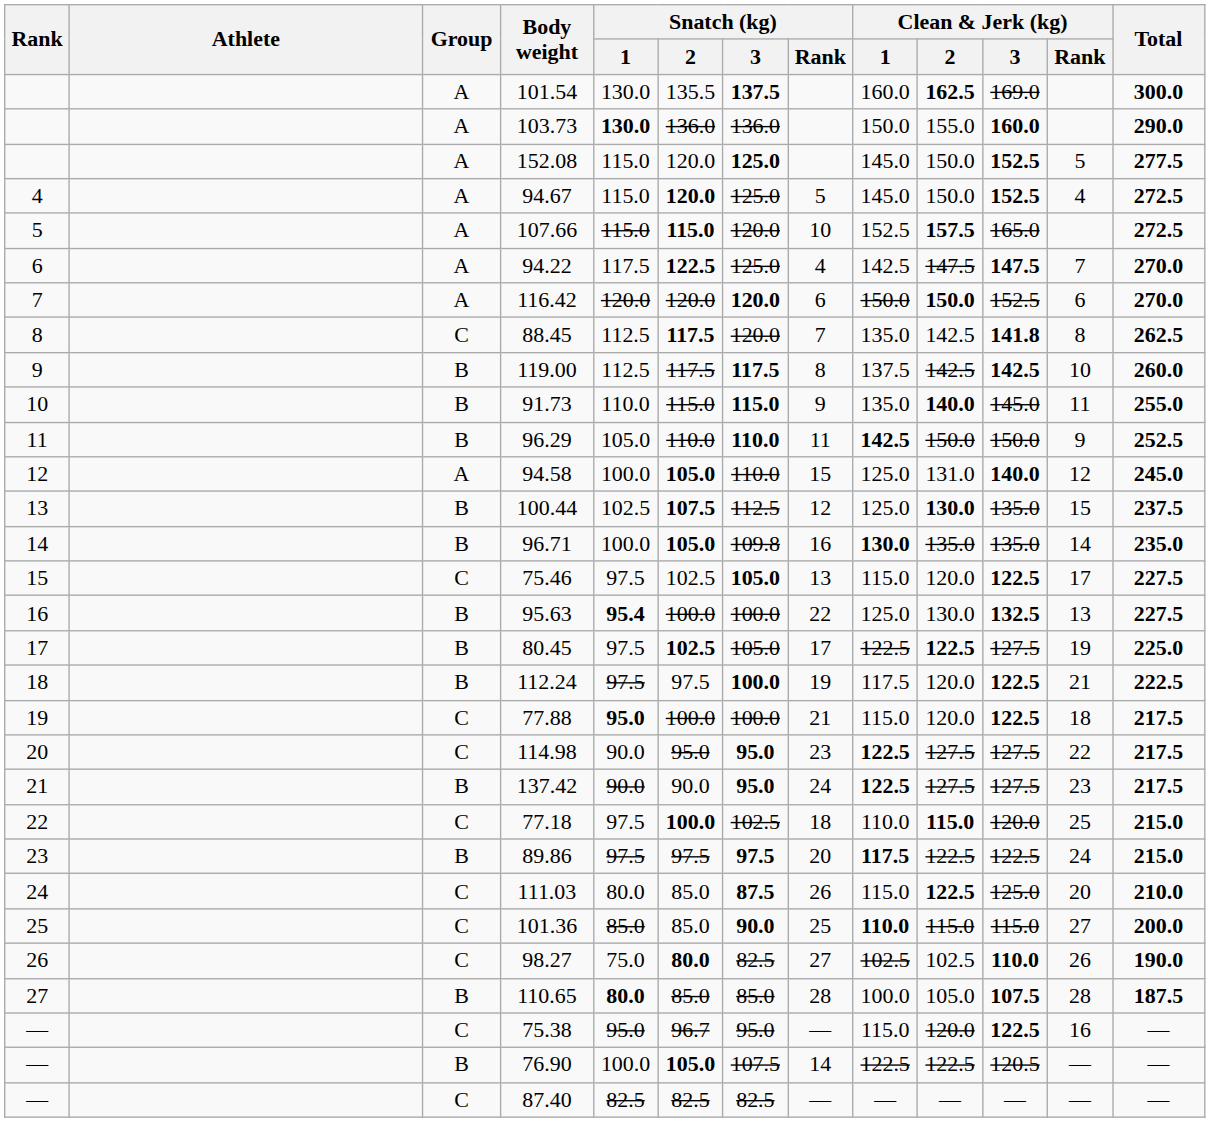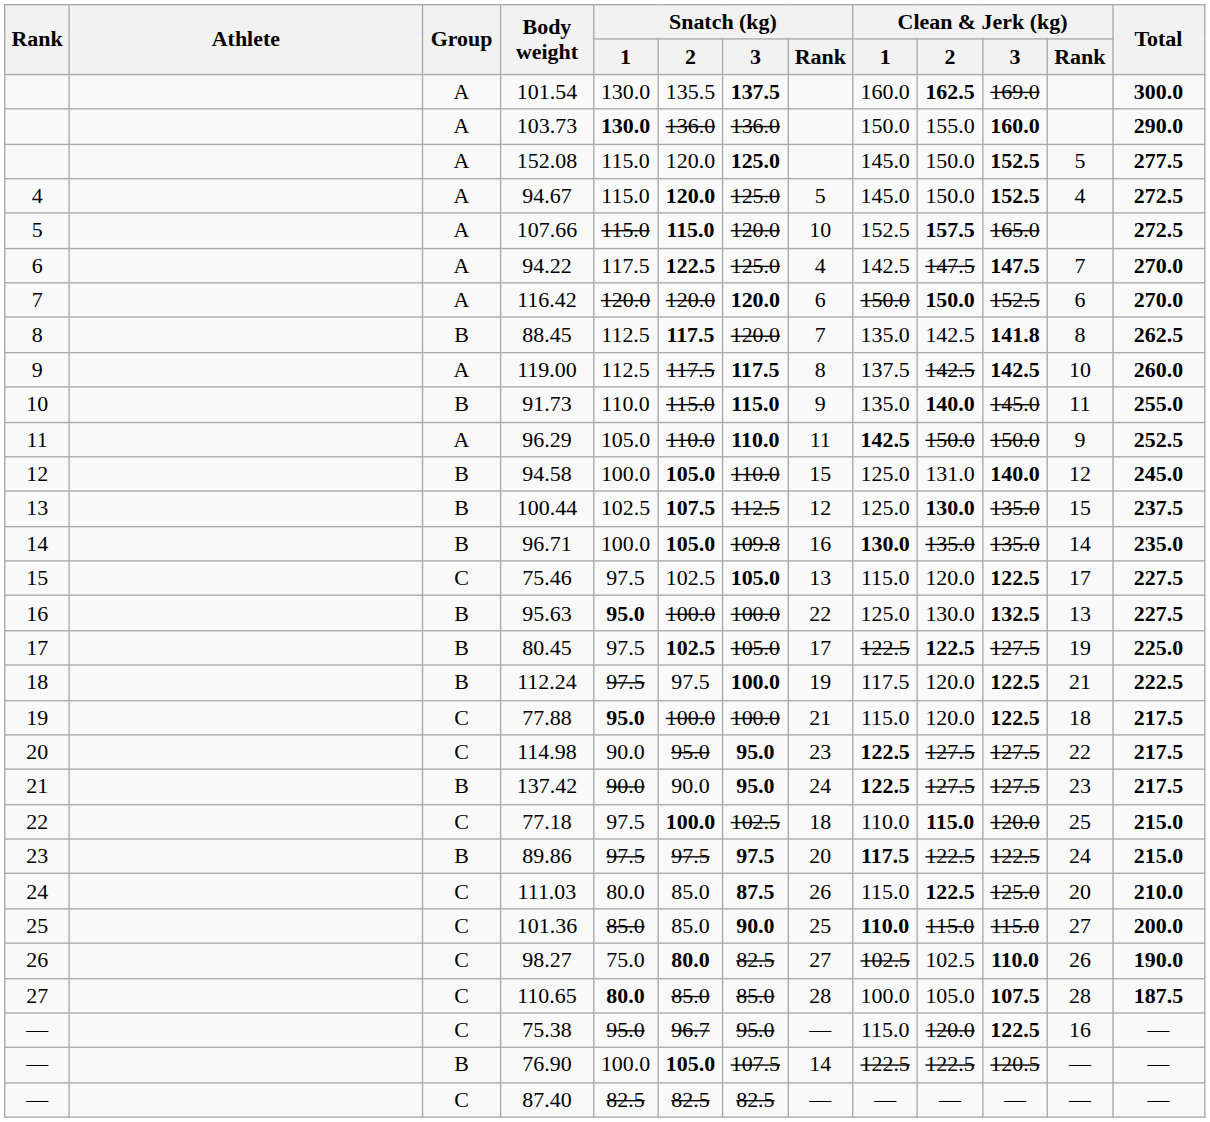 <table class = "wikitable" style="text-align:center;">
 <tr>
 <th rowspan=2 width=40>Rank</th>
 <th rowspan=2 width=250>Athlete</th>
 <th rowspan=2 width=50>Group</th>
 <th rowspan=2 width=60>Body weight</th>
 <th colspan=4>Snatch (kg)</th>
 <th colspan=4>Clean & Jerk (kg)</th>
 <th rowspan=2 width=60>Total</th>
 </tr>
 <tr>
 <th width=40>1</th>
 <th width=40>2</th>
 <th width=40>3</th>
 <th width=40>Rank</th>
 <th width=40>1</th>
 <th width=40>2</th>
 <th width=40>3</th>
 <th width=40>Rank</th>
 </tr>
 <tr>
 <td></td>
 <td align=left></td>
 <td>A</td>
 <td>101.54</td>
 <td>130.0</td>
 <td>135.5</td>
 <td><strong>137.5</strong></td>
 <td></td>
 <td>160.0</td>
 <td><strong>162.5</strong></td>
 <td><s>169.0 </s></td>
 <td></td>
 <td><strong>300.0</strong></td>
 </tr>
 <tr>
 <td></td>
 <td align=left></td>
 <td>A</td>
 <td>103.73</td>
 <td><strong>130.0</strong></td>
 <td><s>136.0 </s></td>
 <td><s>136.0 </s></td>
 <td></td>
 <td>150.0</td>
 <td>155.0</td>
 <td><strong>160.0</strong></td>
 <td></td>
 <td><strong>290.0</strong></td>
 </tr>
 <tr>
 <td></td>
 <td align=left></td>
 <td>A</td>
 <td>152.08</td>
 <td>115.0</td>
 <td>120.0</td>
 <td><strong>125.0</strong></td>
 <td></td>
 <td>145.0</td>
 <td>150.0</td>
 <td><strong>152.5</strong></td>
 <td>5</td>
 <td><strong>277.5</strong></td>
 </tr>
 <tr>
 <td>4</td>
 <td align=left></td>
 <td>A</td>
 <td>94.67</td>
 <td>115.0</td>
 <td><strong>120.0</strong></td>
 <td><s>125.0 </s></td>
 <td>5</td>
 <td>145.0</td>
 <td>150.0</td>
 <td><strong>152.5</strong></td>
 <td>4</td>
 <td><strong>272.5</strong></td>
 </tr>
 <tr>
 <td>5</td>
 <td align=left></td>
 <td>A</td>
 <td>107.66</td>
 <td><s>115.0 </s></td>
 <td><strong>115.0</strong></td>
 <td><s>120.0 </s></td>
 <td>10</td>
 <td>152.5</td>
 <td><strong>157.5</strong></td>
 <td><s>165.0 </s></td>
 <td></td>
 <td><strong>272.5</strong></td>
 </tr>
 <tr>
 <td>6</td>
 <td align=left></td>
 <td>A</td>
 <td>94.22</td>
 <td>117.5</td>
 <td><strong>122.5</strong></td>
 <td><s>125.0 </s></td>
 <td>4</td>
 <td>142.5</td>
 <td><s>147.5 </s></td>
 <td><strong>147.5</strong></td>
 <td>7</td>
 <td><strong>270.0</strong></td>
 </tr>
 <tr>
 <td>7</td>
 <td align=left></td>
 <td>A</td>
 <td>116.42</td>
 <td><s>120.0 </s></td>
 <td><s>120.0 </s></td>
 <td><strong>120.0</strong></td>
 <td>6</td>
 <td><s>150.0 </s></td>
 <td><strong>150.0</strong></td>
 <td><s>152.5 </s></td>
 <td>6</td>
 <td><strong>270.0</strong></td>
 </tr>
 <tr>
 <td>8</td>
 <td align=left></td>
-<td>C</td>
+<td>B</td>
 <td>88.45</td>
 <td>112.5</td>
 <td><strong>117.5</strong></td>
 <td><s>120.0 </s></td>
 <td>7</td>
 <td>135.0</td>
 <td>142.5</td>
 <td><strong>141.8</strong></td>
 <td>8</td>
 <td><strong>262.5</strong></td>
 </tr>
 <tr>
 <td>9</td>
 <td align=left></td>
-<td>B</td>
+<td>A</td>
 <td>119.00</td>
 <td>112.5</td>
 <td><s>117.5 </s></td>
 <td><strong>117.5</strong></td>
 <td>8</td>
 <td>137.5</td>
 <td><s>142.5 </s></td>
 <td><strong>142.5</strong></td>
 <td>10</td>
 <td><strong>260.0</strong></td>
 </tr>
 <tr>
 <td>10</td>
 <td align=left></td>
 <td>B</td>
 <td>91.73</td>
 <td>110.0</td>
 <td><s>115.0 </s></td>
 <td><strong>115.0</strong></td>
 <td>9</td>
 <td>135.0</td>
 <td><strong>140.0</strong></td>
 <td><s>145.0 </s></td>
 <td>11</td>
 <td><strong>255.0</strong></td>
 </tr>
 <tr>
 <td>11</td>
 <td align=left></td>
-<td>B</td>
+<td>A</td>
 <td>96.29</td>
 <td>105.0</td>
 <td><s>110.0 </s></td>
 <td><strong>110.0</strong></td>
 <td>11</td>
 <td><strong>142.5</strong></td>
 <td><s>150.0 </s></td>
 <td><s>150.0 </s></td>
 <td>9</td>
 <td><strong>252.5</strong></td>
 </tr>
 <tr>
 <td>12</td>
 <td align=left></td>
-<td>A</td>
+<td>B</td>
 <td>94.58</td>
 <td>100.0</td>
 <td><strong>105.0</strong></td>
 <td><s>110.0 </s></td>
 <td>15</td>
 <td>125.0</td>
 <td>131.0</td>
 <td><strong>140.0</strong></td>
 <td>12</td>
 <td><strong>245.0</strong></td>
 </tr>
 <tr>
 <td>13</td>
 <td align=left></td>
 <td>B</td>
 <td>100.44</td>
 <td>102.5</td>
 <td><strong>107.5</strong></td>
 <td><s>112.5 </s></td>
 <td>12</td>
 <td>125.0</td>
 <td><strong>130.0</strong></td>
 <td><s>135.0 </s></td>
 <td>15</td>
 <td><strong>237.5</strong></td>
 </tr>
 <tr>
 <td>14</td>
 <td align=left></td>
 <td>B</td>
 <td>96.71</td>
 <td>100.0</td>
 <td><strong>105.0</strong></td>
 <td><s>109.8 </s></td>
 <td>16</td>
 <td><strong>130.0</strong></td>
 <td><s>135.0 </s></td>
 <td><s>135.0 </s></td>
 <td>14</td>
 <td><strong>235.0</strong></td>
 </tr>
 <tr>
 <td>15</td>
 <td align=left></td>
 <td>C</td>
 <td>75.46</td>
 <td>97.5</td>
 <td>102.5</td>
 <td><strong>105.0</strong></td>
 <td>13</td>
 <td>115.0</td>
 <td>120.0</td>
 <td><strong>122.5</strong></td>
 <td>17</td>
 <td><strong>227.5</strong></td>
 </tr>
 <tr>
 <td>16</td>
 <td align=left></td>
 <td>B</td>
 <td>95.63</td>
-<td><strong>95.4</strong></td>
+<td><strong>95.0</strong></td>
 <td><s>100.0 </s></td>
 <td><s>100.0 </s></td>
 <td>22</td>
 <td>125.0</td>
 <td>130.0</td>
 <td><strong>132.5</strong></td>
 <td>13</td>
 <td><strong>227.5</strong></td>
 </tr>
 <tr>
 <td>17</td>
 <td align=left></td>
 <td>B</td>
 <td>80.45</td>
 <td>97.5</td>
 <td><strong>102.5</strong></td>
 <td><s>105.0 </s></td>
 <td>17</td>
 <td><s>122.5 </s></td>
 <td><strong>122.5</strong></td>
 <td><s>127.5 </s></td>
 <td>19</td>
 <td><strong>225.0</strong></td>
 </tr>
 <tr>
 <td>18</td>
 <td align=left></td>
 <td>B</td>
 <td>112.24</td>
 <td><s>97.5 </s></td>
 <td>97.5</td>
 <td><strong>100.0</strong></td>
 <td>19</td>
 <td>117.5</td>
 <td>120.0</td>
 <td><strong>122.5</strong></td>
 <td>21</td>
 <td><strong>222.5</strong></td>
 </tr>
 <tr>
 <td>19</td>
 <td align=left></td>
 <td>C</td>
 <td>77.88</td>
 <td><strong>95.0</strong></td>
 <td><s>100.0 </s></td>
 <td><s>100.0 </s></td>
 <td>21</td>
 <td>115.0</td>
 <td>120.0</td>
 <td><strong>122.5</strong></td>
 <td>18</td>
 <td><strong>217.5</strong></td>
 </tr>
 <tr>
 <td>20</td>
 <td align=left></td>
 <td>C</td>
 <td>114.98</td>
 <td>90.0</td>
 <td><s>95.0 </s></td>
 <td><strong>95.0</strong></td>
 <td>23</td>
 <td><strong>122.5</strong></td>
 <td><s>127.5 </s></td>
 <td><s>127.5 </s></td>
 <td>22</td>
 <td><strong>217.5</strong></td>
 </tr>
 <tr>
 <td>21</td>
 <td align=left></td>
 <td>B</td>
 <td>137.42</td>
 <td><s>90.0 </s></td>
 <td>90.0</td>
 <td><strong>95.0</strong></td>
 <td>24</td>
 <td><strong>122.5</strong></td>
 <td><s>127.5 </s></td>
 <td><s>127.5 </s></td>
 <td>23</td>
 <td><strong>217.5</strong></td>
 </tr>
 <tr>
 <td>22</td>
 <td align=left></td>
 <td>C</td>
 <td>77.18</td>
 <td>97.5</td>
 <td><strong>100.0</strong></td>
 <td><s>102.5 </s></td>
 <td>18</td>
 <td>110.0</td>
 <td><strong>115.0</strong></td>
 <td><s>120.0 </s></td>
 <td>25</td>
 <td><strong>215.0</strong></td>
 </tr>
 <tr>
 <td>23</td>
 <td align=left></td>
 <td>B</td>
 <td>89.86</td>
 <td><s>97.5 </s></td>
 <td><s>97.5 </s></td>
 <td><strong>97.5</strong></td>
 <td>20</td>
 <td><strong>117.5</strong></td>
 <td><s>122.5 </s></td>
 <td><s>122.5 </s></td>
 <td>24</td>
 <td><strong>215.0</strong></td>
 </tr>
 <tr>
 <td>24</td>
 <td align=left></td>
 <td>C</td>
 <td>111.03</td>
 <td>80.0</td>
 <td>85.0</td>
 <td><strong>87.5</strong></td>
 <td>26</td>
 <td>115.0</td>
 <td><strong>122.5</strong></td>
 <td><s>125.0 </s></td>
 <td>20</td>
 <td><strong>210.0</strong></td>
 </tr>
 <tr>
 <td>25</td>
 <td align=left></td>
 <td>C</td>
 <td>101.36</td>
 <td><s>85.0 </s></td>
 <td>85.0</td>
 <td><strong>90.0</strong></td>
 <td>25</td>
 <td><strong>110.0</strong></td>
 <td><s>115.0 </s></td>
 <td><s>115.0 </s></td>
 <td>27</td>
 <td><strong>200.0</strong></td>
 </tr>
 <tr>
 <td>26</td>
 <td align=left></td>
 <td>C</td>
 <td>98.27</td>
 <td>75.0</td>
 <td><strong>80.0</strong></td>
 <td><s>82.5 </s></td>
 <td>27</td>
 <td><s>102.5 </s></td>
 <td>102.5</td>
 <td><strong>110.0</strong></td>
 <td>26</td>
 <td><strong>190.0</strong></td>
 </tr>
 <tr>
 <td>27</td>
 <td align=left></td>
-<td>B</td>
+<td>C</td>
 <td>110.65</td>
 <td><strong>80.0</strong></td>
 <td><s>85.0 </s></td>
 <td><s>85.0 </s></td>
 <td>28</td>
 <td>100.0</td>
 <td>105.0</td>
 <td><strong>107.5</strong></td>
 <td>28</td>
 <td><strong>187.5</strong></td>
 </tr>
 <tr>
 <td>—</td>
 <td align=left></td>
 <td>C</td>
 <td>75.38</td>
 <td><s>95.0 </s></td>
 <td><s>96.7 </s></td>
 <td><s>95.0 </s></td>
 <td>—</td>
 <td>115.0</td>
 <td><s>120.0 </s></td>
 <td><strong>122.5</strong></td>
 <td>16</td>
 <td>—</td>
 </tr>
 <tr>
 <td>—</td>
 <td align=left></td>
 <td>B</td>
 <td>76.90</td>
 <td>100.0</td>
 <td><strong>105.0</strong></td>
 <td><s>107.5 </s></td>
 <td>14</td>
 <td><s>122.5 </s></td>
 <td><s>122.5 </s></td>
 <td><s>120.5 </s></td>
 <td>—</td>
 <td>—</td>
 </tr>
 <tr>
 <td>—</td>
 <td align=left></td>
 <td>C</td>
 <td>87.40</td>
 <td><s>82.5 </s></td>
 <td><s>82.5 </s></td>
 <td><s>82.5 </s></td>
 <td>—</td>
 <td>—</td>
 <td>—</td>
 <td>—</td>
 <td>—</td>
 <td>—</td>
 </tr>
 </table>
